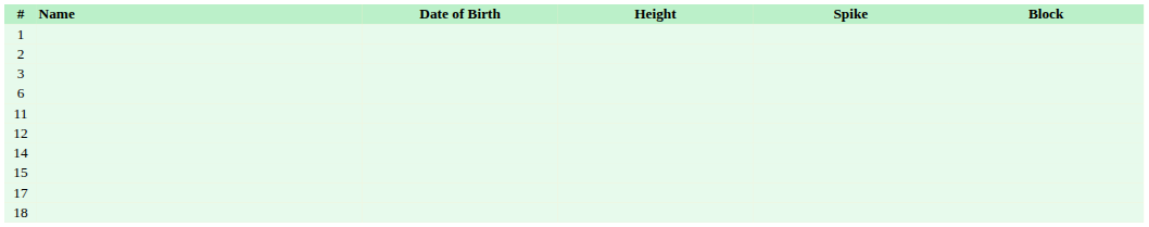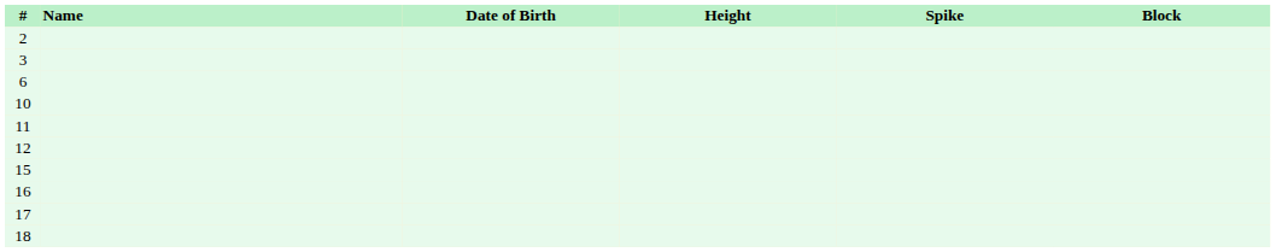 <table border=0 cellpadding=2 cellspacing=0  |- bgcolor=#FFECCE style=text-align:center; font-size:90%; width=100%>
 <tr bgcolor=#BBF0C9>
 <th width=2%>#</th>
 <th align=left width=20%>Name</th>
 <th width=12%>Date of Birth</th>
 <th width=12%>Height</th>
 <th width=12%>Spike</th>
 <th width=12%>Block</th>
-</tr>
-<tr bgcolor=#E7FAEC>
-<td>1</td>
-<td align=left></td>
-<td align=right></td>
-<td></td>
-<td></td>
-<td></td>
 </tr>
 <tr bgcolor=#E7FAEC>
 <td>2</td>
 <td align=left></td>
 <td align=right></td>
 <td></td>
 <td></td>
 <td></td>
 </tr>
 <tr bgcolor=#E7FAEC>
 <td>3</td>
 <td align=left></td>
 <td align=right></td>
 <td></td>
 <td></td>
 <td></td>
 </tr>
 <tr bgcolor=#E7FAEC>
 <td>6</td>
 <td align=left></td>
 <td align=right></td>
 <td></td>
 <td></td>
 <td></td>
 </tr>
 <tr bgcolor=#E7FAEC>
+<td>10</td>
+<td align=left></td>
+<td align=right></td>
+<td></td>
+<td></td>
+<td></td>
+</tr>
+<tr bgcolor=#E7FAEC>
 <td>11</td>
 <td align=left></td>
 <td align=right></td>
 <td></td>
 <td></td>
 <td></td>
 </tr>
 <tr bgcolor=#E7FAEC>
 <td>12</td>
 <td align=left></td>
 <td align=right></td>
 <td></td>
 <td></td>
 <td></td>
 </tr>
 <tr bgcolor=#E7FAEC>
-<td>14</td>
+<td>15</td>
 <td align=left></td>
 <td align=right></td>
 <td></td>
 <td></td>
 <td></td>
 </tr>
 <tr bgcolor=#E7FAEC>
-<td>15</td>
+<td>16</td>
 <td align=left></td>
 <td align=right></td>
 <td></td>
 <td></td>
 <td></td>
 </tr>
 <tr bgcolor=#E7FAEC>
 <td>17</td>
 <td align=left></td>
 <td align=right></td>
 <td></td>
 <td></td>
 <td></td>
 </tr>
 <tr bgcolor=#E7FAEC>
 <td>18</td>
 <td align=left></td>
 <td align=right></td>
 <td></td>
 <td></td>
 <td></td>
 </tr>
 </table>
